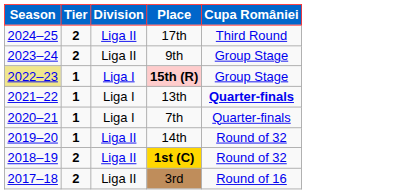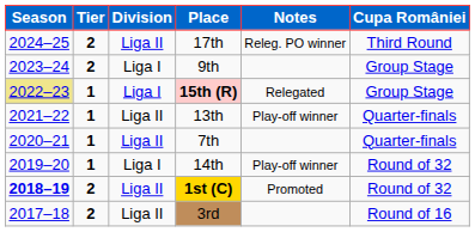 <table class="wikitable" style="text-align:center; font-size:90%">
 <tr style="background:#efefef;">
 <th style="background:#0066ca;color:#ffffff;border:1px solid #ff3334">Season</th>
 <th style="background:#0066ca;color:#ffffff;border:1px solid #ff3334">Tier</th>
 <th style="background:#0066ca;color:#ffffff;border:1px solid #ff3334">Division</th>
 <th style="background:#0066ca;color:#ffffff;border:1px solid #ff3334">Place</th>
+<th style="background:#0066ca;color:#ffffff;border:1px solid #ff3334">Notes</th>
 <th style="background:#0066ca;color:#ffffff;border:1px solid #ff3334">Cupa României</th>
 </tr>
 <tr>
 <td><a href='#'>2024–25</a></td>
 <td><strong>2</strong></td>
 <td><a href='#'>Liga II</a></td>
 <td>17th</td>
+<td><small>Releg. PO winner</small></td>
 <td><a href='#'>Third Round</a></td>
 </tr>
 <tr>
 <td><a href='#'>2023–24</a></td>
 <td><strong>2</strong></td>
-<td>Liga II</td>
+<td>Liga I</td>
 <td>9th</td>
+<td></td>
 <td><a href='#'>Group Stage</a></td>
 </tr>
 <tr>
 <td style="background: khaki;"><a href='#'>2022–23</a></td>
 <td><strong>1</strong></td>
 <td><a href='#'>Liga I</a></td>
 <td align=center bgcolor=FFCCCC><strong>15th (R)</strong></td>
+<td><small>Relegated</small></td>
 <td><a href='#'>Group Stage</a></td>
 </tr>
 <tr>
 <td><a href='#'>2021–22</a></td>
 <td><strong>1</strong></td>
-<td>Liga I</td>
+<td>Liga II</td>
 <td>13th</td>
-<td><strong><a href='#'>Quarter-finals</a></strong></td>
+<td><small>Play-off winner</small></td>
+<td><a href='#'>Quarter-finals</a></td>
 </tr>
 <tr>
 <td><a href='#'>2020–21</a></td>
 <td><strong>1</strong></td>
-<td>Liga I</td>
+<td><a href='#'>Liga II</a></td>
 <td>7th</td>
+<td></td>
 <td><a href='#'>Quarter-finals</a></td>
 </tr>
 <tr>
 <td><a href='#'>2019–20</a></td>
 <td><strong>1</strong></td>
-<td><a href='#'>Liga II</a></td>
+<td>Liga I</td>
 <td>14th</td>
+<td><small>Play-off winner</small></td>
 <td><a href='#'>Round of 32</a></td>
 </tr>
 <tr>
-<td><a href='#'>2018–19</a></td>
+<td><strong><a href='#'>2018–19</a></strong></td>
 <td><strong>2</strong></td>
 <td><a href='#'>Liga II</a></td>
 <td align=center bgcolor=gold><strong>1st</strong> <strong>(C)</strong></td>
+<td><small>Promoted</small></td>
 <td><a href='#'>Round of 32</a></td>
 </tr>
 <tr>
 <td><a href='#'>2017–18</a></td>
 <td><strong>2</strong></td>
 <td>Liga II</td>
 <td align=center bgcolor=#BF8D5B>3rd</td>
+<td></td>
 <td><a href='#'>Round of 16</a></td>
 </tr>
 </table>
